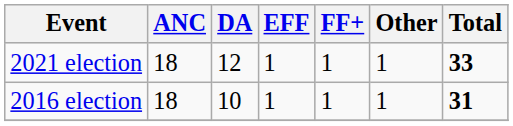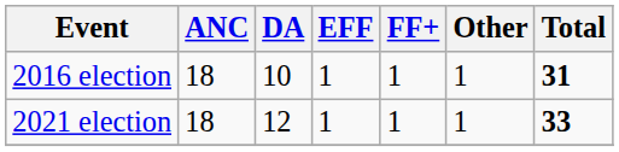 <table class="wikitable">
 <tr>
 <th>Event</th>
 <th><a href='#'>ANC</a></th>
 <th><a href='#'>DA</a></th>
 <th><a href='#'>EFF</a></th>
 <th><a href='#'>FF+</a></th>
 <th>Other</th>
 <th>Total</th>
 </tr>
 <tr>
+<td><a href='#'>2016 election</a></td>
+<td>18</td>
+<td>10</td>
+<td>1</td>
+<td>1</td>
+<td>1</td>
+<td><strong>31</strong></td>
+</tr>
+<tr>
 <td><a href='#'>2021 election</a></td>
 <td>18</td>
 <td>12</td>
 <td>1</td>
 <td>1</td>
 <td>1</td>
 <td><strong>33</strong></td>
 </tr>
 <tr>
-<td><a href='#'>2016 election</a></td>
-<td>18</td>
-<td>10</td>
-<td>1</td>
-<td>1</td>
-<td>1</td>
-<td><strong>31</strong></td>
-</tr>
-<tr>
 </tr>
 </table>
